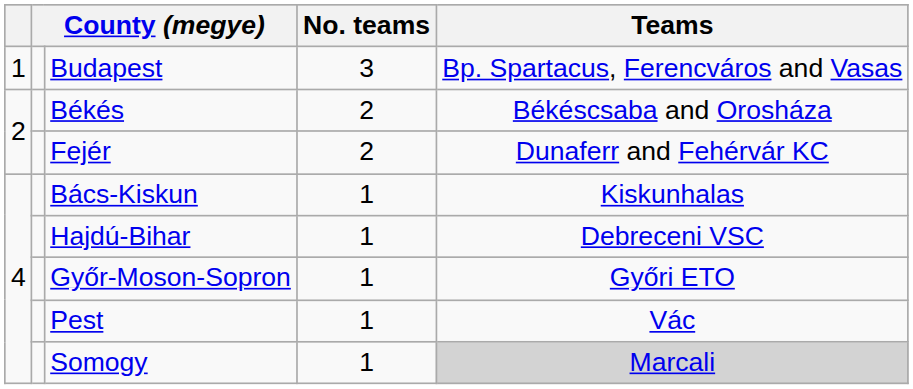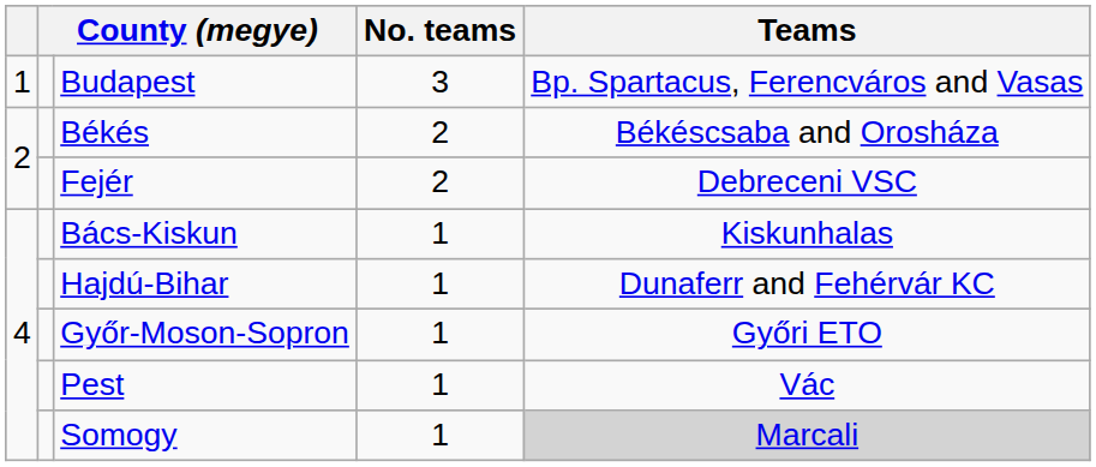 <table class="wikitable">
 <tr>
 <th></th>
 <th colspan=2><a href='#'>County</a> <em>(megye)</em></th>
 <th>No. teams</th>
 <th>Teams</th>
 </tr>
 <tr>
 <td rowspan=1>1</td>
 <td align=center></td>
 <td><a href='#'>Budapest</a></td>
 <td align=center>3</td>
 <td align=center><a href='#'>Bp. Spartacus</a>, <a href='#'>Ferencváros</a> and <a href='#'>Vasas</a></td>
 </tr>
 <tr>
 <td rowspan=2>2</td>
 <td align=center></td>
 <td><a href='#'>Békés</a></td>
 <td align=center>2</td>
 <td align=center><a href='#'>Békéscsaba</a> and <a href='#'>Orosháza</a></td>
 </tr>
 <tr>
 <td align=center></td>
 <td><a href='#'>Fejér</a></td>
 <td align=center>2</td>
-<td align=center><a href='#'>Dunaferr</a> and <a href='#'>Fehérvár KC</a></td>
+<td align=center><a href='#'>Debreceni VSC</a></td>
 </tr>
 <tr>
 <td rowspan=5>4</td>
 <td align=center></td>
 <td><a href='#'>Bács-Kiskun</a></td>
 <td align=center>1</td>
 <td align=center><a href='#'>Kiskunhalas</a></td>
 </tr>
 <tr>
 <td align=center></td>
 <td><a href='#'>Hajdú-Bihar</a></td>
 <td align=center>1</td>
-<td align=center><a href='#'>Debreceni VSC</a></td>
+<td align=center><a href='#'>Dunaferr</a> and <a href='#'>Fehérvár KC</a></td>
 </tr>
 <tr>
 <td align=center></td>
 <td><a href='#'>Győr-Moson-Sopron</a></td>
 <td align=center>1</td>
 <td align=center><a href='#'>Győri ETO</a></td>
 </tr>
 <tr>
 <td align=center></td>
 <td><a href='#'>Pest</a></td>
 <td align=center>1</td>
 <td align=center><a href='#'>Vác</a></td>
 </tr>
 <tr>
 <td align=center></td>
 <td><a href='#'>Somogy</a></td>
 <td align=center>1</td>
 <td align=center style="background: lightgrey;"><a href='#'>Marcali</a></td>
 </tr>
 </table>
